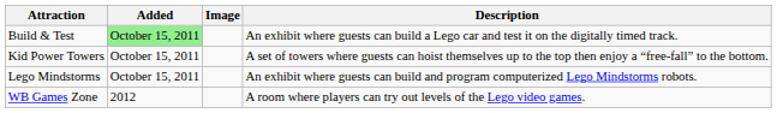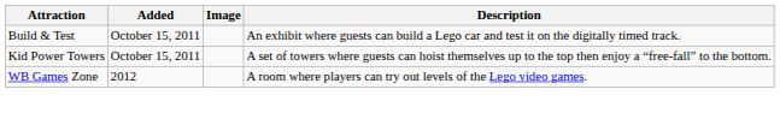 <table class="wikitable sortable">
 <tr>
 <th scope="col">Attraction</th>
 <th scope="col">Added</th>
 <th scope="col" class="unsortable">Image</th>
 <th scope="col" class="unsortable">Description</th>
 </tr>
 <tr>
 <td>Build & Test</td>
-<td style="background: lightgreen;">October 15, 2011</td>
+<td>October 15, 2011</td>
 <td></td>
 <td>An exhibit where guests can build a Lego car and test it on the digitally timed track.</td>
 </tr>
 <tr>
 <td>Kid Power Towers</td>
 <td>October 15, 2011</td>
 <td></td>
 <td>A set of towers where guests can hoist themselves up to the top then enjoy a “free-fall” to the bottom.</td>
 </tr>
 <tr>
-<td>Lego Mindstorms</td>
-<td>October 15, 2011</td>
-<td></td>
-<td>An exhibit where guests can build and program computerized <a href='#'>Lego Mindstorms</a> robots.</td>
-</tr>
-<tr>
 <td><a href='#'>WB Games</a> Zone</td>
 <td>2012</td>
 <td></td>
 <td>A room where players can try out levels of the <a href='#'>Lego video games</a>.</td>
 </tr>
 </table>
